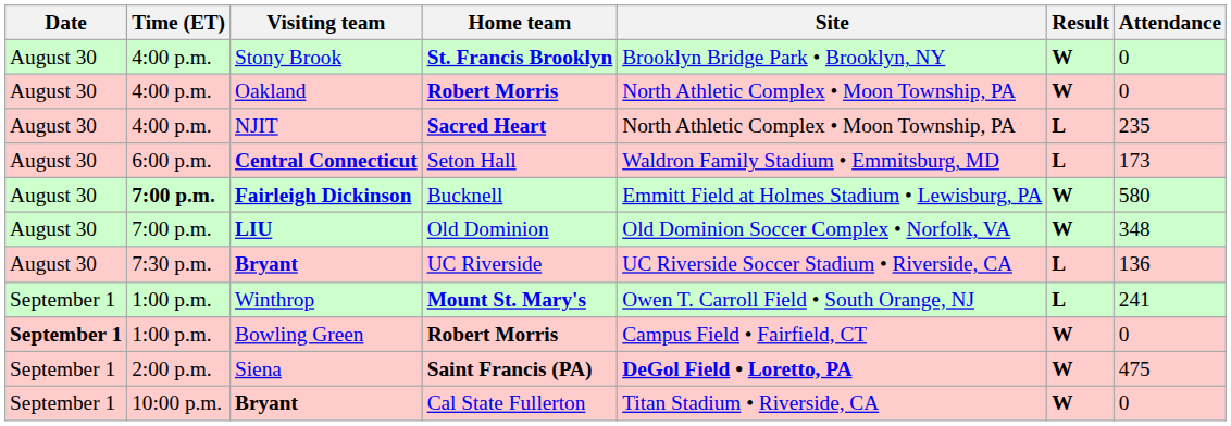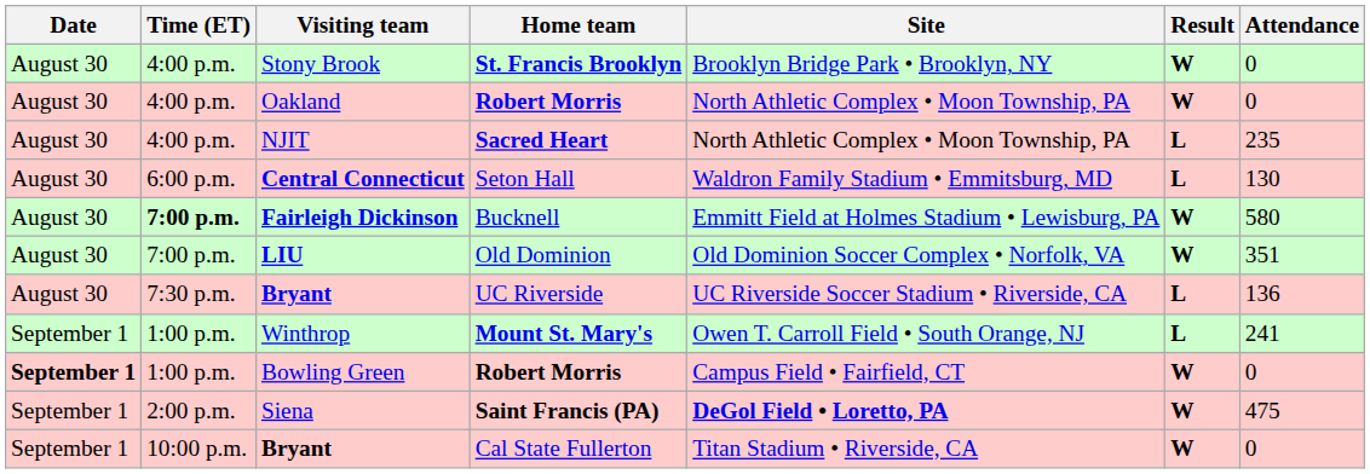 <table class="wikitable" style="font-size:95%;">
 <tr>
 <th>Date</th>
 <th>Time (ET)</th>
 <th>Visiting team</th>
 <th>Home team</th>
 <th>Site</th>
 <th>Result</th>
 <th>Attendance</th>
 </tr>
 <tr style="background:#cfc;">
 <td>August 30</td>
 <td>4:00 p.m.</td>
 <td><a href='#'>Stony Brook</a></td>
 <td><strong><a href='#'>St. Francis Brooklyn</a></strong></td>
 <td><a href='#'>Brooklyn Bridge Park</a> • <a href='#'>Brooklyn, NY</a></td>
 <td><strong>W</strong> </td>
 <td>0</td>
 </tr>
 <tr style="background:#fcc;">
 <td>August 30</td>
 <td>4:00 p.m.</td>
 <td><a href='#'>Oakland</a></td>
 <td><strong><a href='#'>Robert Morris</a></strong></td>
 <td><a href='#'>North Athletic Complex</a> • <a href='#'>Moon Township, PA</a></td>
 <td><strong>W</strong>  </td>
 <td>0</td>
 </tr>
 <tr style="background:#fcc;">
 <td>August 30</td>
 <td>4:00 p.m.</td>
 <td><a href='#'>NJIT</a></td>
 <td><strong><a href='#'>Sacred Heart</a></strong></td>
 <td>North Athletic Complex • Moon Township, PA</td>
 <td><strong>L</strong>  </td>
 <td>235</td>
 </tr>
 <tr style="background:#fcc;">
 <td>August 30</td>
 <td>6:00 p.m.</td>
 <td><strong><a href='#'>Central Connecticut</a></strong></td>
 <td><a href='#'>Seton Hall</a></td>
 <td><a href='#'>Waldron Family Stadium</a> • <a href='#'>Emmitsburg, MD</a></td>
 <td><strong>L</strong> </td>
-<td>173</td>
+<td>130</td>
 </tr>
 <tr style="background:#cfc;">
 <td>August 30</td>
 <td><strong>7:00 p.m.</strong></td>
 <td><strong><a href='#'>Fairleigh Dickinson</a></strong></td>
 <td><a href='#'>Bucknell</a></td>
 <td><a href='#'>Emmitt Field at Holmes Stadium</a> • <a href='#'>Lewisburg, PA</a></td>
 <td><strong>W</strong> </td>
 <td>580</td>
 </tr>
 <tr style="background:#cfc;">
 <td>August 30</td>
 <td>7:00 p.m.</td>
 <td><strong><a href='#'>LIU</a></strong></td>
 <td><a href='#'>Old Dominion</a></td>
 <td><a href='#'>Old Dominion Soccer Complex</a> • <a href='#'>Norfolk, VA</a></td>
 <td><strong>W</strong> </td>
-<td>348</td>
+<td>351</td>
 </tr>
 <tr style="background:#fcc;">
 <td>August 30</td>
 <td>7:30 p.m.</td>
 <td><strong><a href='#'>Bryant</a></strong></td>
 <td><a href='#'>UC Riverside</a></td>
 <td><a href='#'>UC Riverside Soccer Stadium</a> • <a href='#'>Riverside, CA</a></td>
 <td><strong>L</strong> </td>
 <td>136</td>
 </tr>
 <tr style="background:#cfc;">
 <td>September 1</td>
 <td>1:00 p.m.</td>
 <td><a href='#'>Winthrop</a></td>
 <td><strong><a href='#'>Mount St. Mary's</a></strong></td>
 <td><a href='#'>Owen T. Carroll Field</a> • <a href='#'>South Orange, NJ</a></td>
 <td><strong>L</strong> </td>
 <td>241</td>
 </tr>
 <tr style="background:#fcc;">
 <td><strong>September 1</strong></td>
 <td>1:00 p.m.</td>
 <td><a href='#'>Bowling Green</a></td>
 <td><strong>Robert Morris</strong></td>
 <td><a href='#'>Campus Field</a> • <a href='#'>Fairfield, CT</a></td>
 <td><strong>W</strong>  </td>
 <td>0</td>
 </tr>
 <tr style="background:#fcc;">
 <td>September 1</td>
 <td>2:00 p.m.</td>
 <td><a href='#'>Siena</a></td>
 <td><strong>Saint Francis (PA)</strong></td>
 <td><strong><a href='#'>DeGol Field</a> • <a href='#'>Loretto, PA</a></strong></td>
 <td><strong>W</strong> </td>
 <td>475</td>
 </tr>
 <tr style="background:#fcc;">
 <td>September 1</td>
 <td>10:00 p.m.</td>
 <td><strong>Bryant</strong></td>
 <td><a href='#'>Cal State Fullerton</a></td>
 <td><a href='#'>Titan Stadium</a> • <a href='#'>Riverside, CA</a></td>
 <td><strong>W</strong> </td>
 <td>0</td>
 </tr>
 </table>
